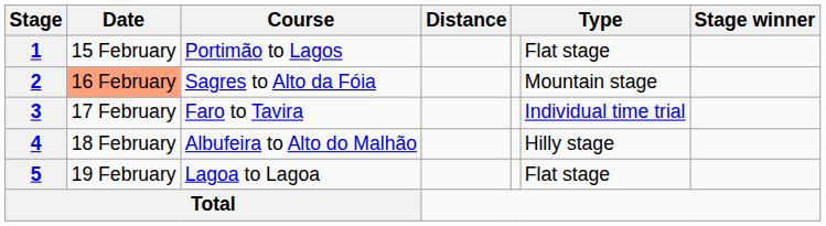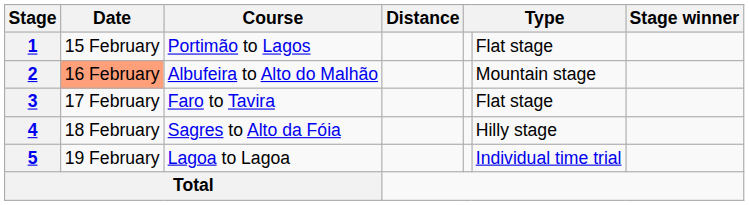 <table class="wikitable">
 <tr>
 <th scope="col">Stage</th>
 <th scope="col">Date</th>
 <th scope="col">Course</th>
 <th scope="col">Distance</th>
 <th scope="col" colspan="2">Type</th>
 <th scope="col">Stage winner</th>
 </tr>
 <tr>
 <th scope="row"><a href='#'>1</a></th>
 <td style="text-align:center;">15 February</td>
 <td><a href='#'>Portimão</a> to <a href='#'>Lagos</a></td>
 <td style="text-align:center;"></td>
 <td></td>
 <td>Flat stage</td>
 <td></td>
 </tr>
 <tr>
 <th scope="row"><a href='#'>2</a></th>
 <td style="background: lightsalmon; text-align:center;">16 February</td>
-<td><a href='#'>Sagres</a> to <a href='#'>Alto da Fóia</a></td>
+<td><a href='#'>Albufeira</a> to <a href='#'>Alto do Malhão</a></td>
 <td style="text-align:center;"></td>
 <td></td>
 <td>Mountain stage</td>
 <td></td>
 </tr>
 <tr>
 <th scope="row"><a href='#'>3</a></th>
 <td style="text-align:center;">17 February</td>
 <td><a href='#'>Faro</a> to <a href='#'>Tavira</a></td>
 <td style="text-align:center;"></td>
 <td></td>
-<td><a href='#'>Individual time trial</a></td>
+<td>Flat stage</td>
 <td></td>
 </tr>
 <tr>
 <th scope="row"><a href='#'>4</a></th>
 <td style="text-align:center;">18 February</td>
-<td><a href='#'>Albufeira</a> to <a href='#'>Alto do Malhão</a></td>
+<td><a href='#'>Sagres</a> to <a href='#'>Alto da Fóia</a></td>
 <td style="text-align:center;"></td>
 <td></td>
 <td>Hilly stage</td>
 <td></td>
 </tr>
 <tr>
 <th scope="row"><a href='#'>5</a></th>
 <td style="text-align:center;">19 February</td>
 <td><a href='#'>Lagoa</a> to Lagoa</td>
 <td style="text-align:center;"></td>
 <td></td>
-<td>Flat stage</td>
+<td><a href='#'>Individual time trial</a></td>
 <td></td>
 </tr>
 <tr>
 <th colspan="3">Total</th>
 <td colspan="4" style="text-align:center;"></td>
 </tr>
 </table>
